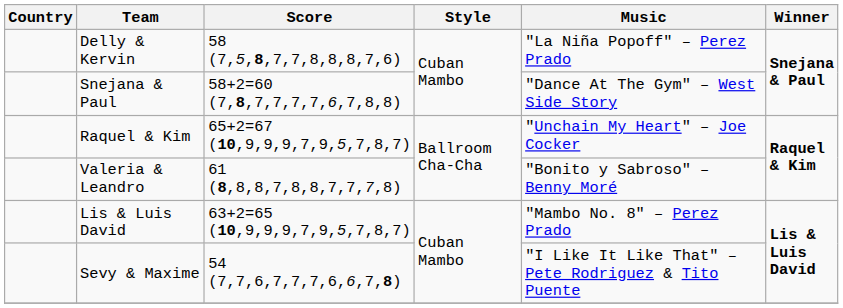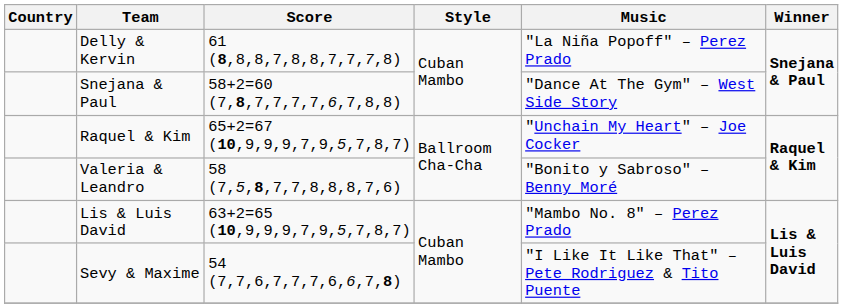 <table class="wikitable" style="width:80%">
 <tr>
 <th style="width:5%;">Country</th>
 <th style="width:20%;">Team</th>
 <th style="width:18%;">Score</th>
 <th style="width:15%;">Style</th>
 <th style="width:60%;">Music</th>
 <th style="width:30%;">Winner</th>
 </tr>
 <tr>
 <td></td>
 <td>Delly & Kervin</td>
-<td>58 (7,<em>5</em>,<strong>8</strong>,7,7,8,8,8,7,6)</td>
+<td>61 (<strong>8</strong>,8,8,7,8,8,7,7,<em>7</em>,8)</td>
 <td rowspan=2>Cuban Mambo</td>
 <td>"La Niña Popoff" – <a href='#'>Perez Prado</a></td>
 <td rowspan=2><strong>Snejana & Paul</strong></td>
 </tr>
 <tr>
 <td></td>
 <td>Snejana & Paul</td>
 <td>58+2=60 (7,<strong>8</strong>,7,7,7,7,<em>6</em>,7,8,8)</td>
 <td>"Dance At The Gym" – <a href='#'>West Side Story</a></td>
 </tr>
 <tr>
 <td></td>
 <td>Raquel & Kim</td>
 <td>65+2=67 (<strong>10</strong>,9,9,9,7,9,<em>5</em>,7,8,7)</td>
 <td rowspan=2>Ballroom Cha-Cha</td>
 <td>"<a href='#'>Unchain My Heart</a>" – <a href='#'>Joe Cocker</a></td>
 <td rowspan=2><strong>Raquel & Kim</strong></td>
 </tr>
 <tr>
 <td></td>
 <td>Valeria & Leandro</td>
-<td>61 (<strong>8</strong>,8,8,7,8,8,7,7,<em>7</em>,8)</td>
+<td>58 (7,<em>5</em>,<strong>8</strong>,7,7,8,8,8,7,6)</td>
 <td>"Bonito y Sabroso" – <a href='#'>Benny Moré</a></td>
 </tr>
 <tr>
 <td></td>
 <td>Lis & Luis David</td>
 <td>63+2=65 (<strong>10</strong>,9,9,9,7,9,<em>5</em>,7,8,7)</td>
 <td rowspan=2>Cuban Mambo</td>
 <td>"Mambo No. 8" – <a href='#'>Perez Prado</a></td>
 <td rowspan=2><strong>Lis & Luis David</strong></td>
 </tr>
 <tr>
 <td></td>
 <td>Sevy & Maxime</td>
 <td>54 (7,7,6,7,7,7,6,<em>6</em>,7,<strong>8</strong>)</td>
 <td>"I Like It Like That" – <a href='#'>Pete Rodriguez</a> & <a href='#'>Tito Puente</a></td>
 </tr>
 <tr>
 </tr>
 </table>
